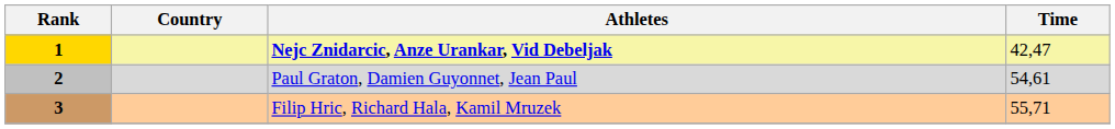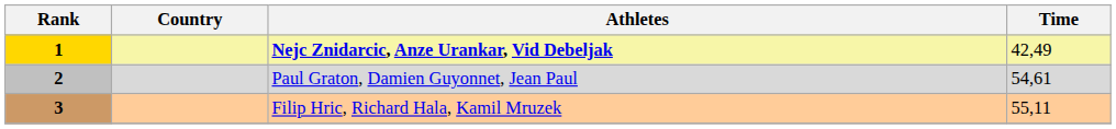 <table class="wikitable" width=100% style="font-size:90%; text-align:left;">
 <tr>
 <th>Rank</th>
 <th>Country</th>
 <th>Athletes</th>
 <th>Time</th>
 </tr>
 <tr align="center" valign="top" bgcolor="#F7F6A8">
 <th style="background:#ffd700;">1</th>
 <td align="left"></td>
 <td align="left"><strong><a href='#'>Nejc Znidarcic</a>, <a href='#'>Anze Urankar</a>, <a href='#'>Vid Debeljak</a></strong></td>
-<td align="left">42,47</td>
+<td align="left">42,49</td>
 </tr>
 <tr align="center" valign="top" bgcolor="#D9D9D9">
 <th style="background:#c0c0c0;">2</th>
 <td align="left"></td>
 <td align="left"><a href='#'>Paul Graton</a>, <a href='#'>Damien Guyonnet</a>, <a href='#'>Jean Paul</a></td>
 <td align="left">54,61</td>
 </tr>
 <tr align="center" valign="top" bgcolor="#FFCC99">
 <th style="background:#cc9966;">3</th>
 <td align="left"></td>
 <td align="left"><a href='#'>Filip Hric</a>, <a href='#'>Richard Hala</a>, <a href='#'>Kamil Mruzek</a></td>
-<td align="left">55,71</td>
+<td align="left">55,11</td>
 </tr>
 <tr align="center" valign="top" bgcolor="#FFFFFF">
 </tr>
 </table>
